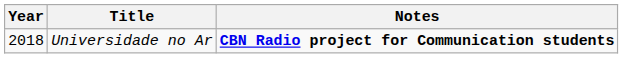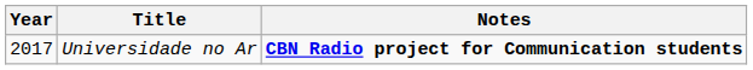 <table class="wikitable">
 <tr>
 <th>Year</th>
 <th>Title</th>
 <th>Notes</th>
 </tr>
 <tr>
-<td>2018</td>
+<td>2017</td>
 <td><em>Universidade no Ar</em></td>
 <td><strong><a href='#'>CBN Radio</a> project for Communication students</strong></td>
 </tr>
 </table>
